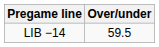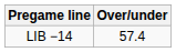 <table class="wikitable">
 <tr align="center">
 <th style=>Pregame line</th>
 <th style=>Over/under</th>
 </tr>
 <tr align="center">
 <td>LIB −14</td>
-<td>59.5</td>
+<td>57.4</td>
 </tr>
 </table>
